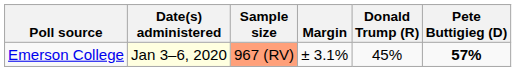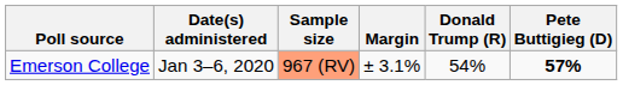 <table class="wikitable" style="font-size:90%;text-align:center;">
 <tr style="vertical-align:bottom; font-size:90%;">
 <th>Poll source</th>
 <th>Date(s)<br>administered</th>
 <th>Sample<br>size</th>
 <th>Margin<br></th>
 <th>Donald<br>Trump (R)</th>
 <th>Pete<br>Buttigieg (D)</th>
 </tr>
 <tr>
 <td style="text-align:left;"><a href='#'>Emerson College</a></td>
-<td style="background: lightyellow;">Jan 3–6, 2020</td>
+<td>Jan 3–6, 2020</td>
 <td style="background: lightsalmon;">967 (RV)</td>
 <td>± 3.1%</td>
-<td>45%</td>
+<td>54%</td>
 <td><strong>57%</strong></td>
 </tr>
 </table>
